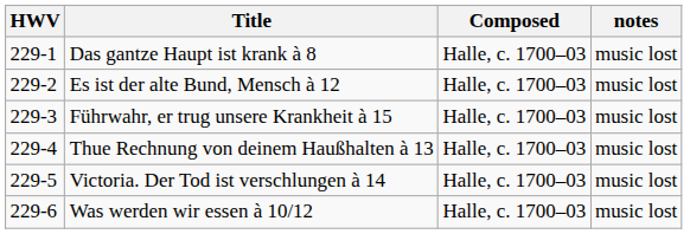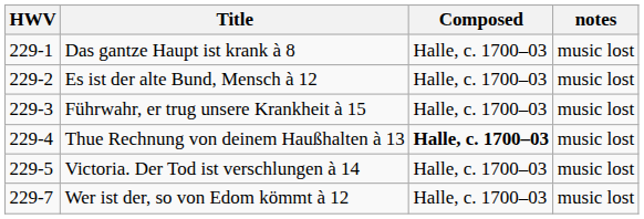 <table class="wikitable sortable">
 <tr>
 <th>HWV</th>
 <th>Title</th>
 <th>Composed</th>
 <th>notes</th>
 </tr>
 <tr>
 <td>229-1</td>
 <td>Das gantze Haupt ist krank à 8</td>
 <td>Halle, c. 1700–03</td>
 <td>music lost</td>
 </tr>
 <tr>
 <td>229-2</td>
 <td>Es ist der alte Bund, Mensch à 12</td>
 <td>Halle, c. 1700–03</td>
 <td>music lost</td>
 </tr>
 <tr>
 <td>229-3</td>
 <td>Führwahr, er trug unsere Krankheit à 15</td>
 <td>Halle, c. 1700–03</td>
 <td>music lost</td>
 </tr>
 <tr>
 <td>229-4</td>
 <td>Thue Rechnung von deinem Haußhalten à 13</td>
-<td>Halle, c. 1700–03</td>
+<td><strong>Halle, c. 1700–03</strong></td>
 <td>music lost</td>
 </tr>
 <tr>
 <td>229-5</td>
 <td>Victoria. Der Tod ist verschlungen à 14</td>
 <td>Halle, c. 1700–03</td>
 <td>music lost</td>
 </tr>
 <tr>
-<td>229-6</td>
-<td>Was werden wir essen à 10/12</td>
+<td>229-7</td>
+<td>Wer ist der, so von Edom kömmt à 12</td>
 <td>Halle, c. 1700–03</td>
 <td>music lost</td>
 </tr>
 </table>
